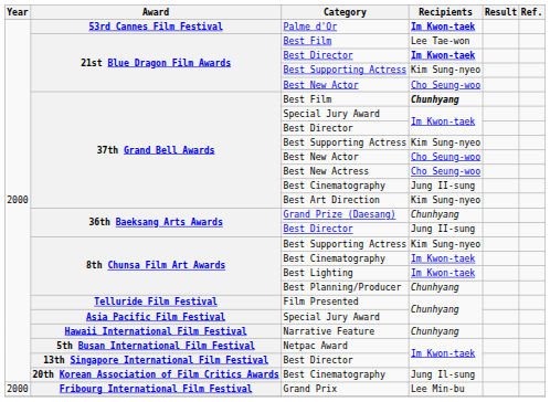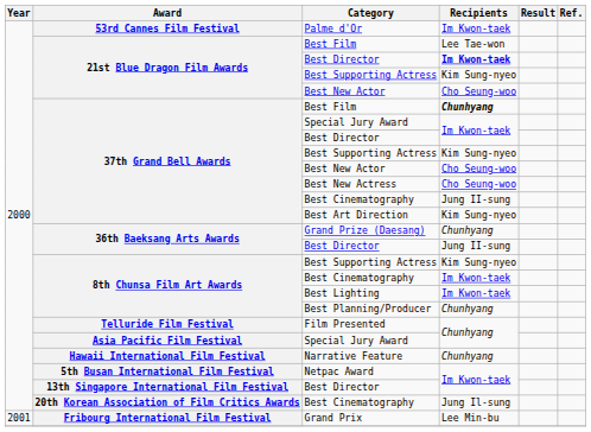 <table class="wikitable plainrowheaders sortable">
 <tr>
 <th scope="col">Year</th>
 <th scope="col">Award</th>
 <th scope="col">Category</th>
 <th scope="col">Recipients</th>
 <th scope="col">Result</th>
 <th scope="col">Ref.</th>
 </tr>
 <tr>
 <td rowspan="25" style="text-align:center;">2000</td>
 <th scope="row"><a href='#'>53rd Cannes Film Festival</a></th>
 <td><a href='#'>Palme d'Or</a></td>
-<td><strong><a href='#'>Im Kwon-taek</a></strong></td>
+<td><a href='#'>Im Kwon-taek</a></td>
 <td></td>
 <td></td>
 </tr>
 <tr>
 <th rowspan="4" scope="row">21st <a href='#'>Blue Dragon Film Awards</a></th>
 <td><a href='#'>Best Film</a></td>
 <td>Lee Tae-won</td>
 <td></td>
 <td></td>
 </tr>
 <tr>
 <td><a href='#'>Best Director</a></td>
 <td><strong><a href='#'>Im Kwon-taek</a></strong></td>
 <td></td>
 <td></td>
 </tr>
 <tr>
 <td><a href='#'>Best Supporting Actress</a></td>
 <td>Kim Sung-nyeo</td>
 <td></td>
 <td></td>
 </tr>
 <tr>
 <td><a href='#'>Best New Actor</a></td>
 <td><a href='#'>Cho Seung-woo</a></td>
 <td></td>
 <td></td>
 </tr>
 <tr>
 <th rowspan="8" scope="row">37th <a href='#'>Grand Bell Awards</a></th>
 <td>Best Film</td>
 <td><strong><em>Chunhyang</em></strong></td>
 <td></td>
 <td></td>
 </tr>
 <tr>
 <td>Special Jury Award</td>
 <td rowspan="2"><a href='#'>Im Kwon-taek</a></td>
 <td></td>
 <td></td>
 </tr>
 <tr>
 <td>Best Director</td>
 <td></td>
 <td></td>
 </tr>
 <tr>
 <td>Best Supporting Actress</td>
 <td>Kim Sung-nyeo</td>
 <td></td>
 <td></td>
 </tr>
 <tr>
 <td>Best New Actor</td>
 <td><a href='#'>Cho Seung-woo</a></td>
 <td></td>
 <td></td>
 </tr>
 <tr>
 <td>Best New Actress</td>
 <td><a href='#'>Cho Seung-woo</a></td>
 <td></td>
 <td></td>
 </tr>
 <tr>
 <td>Best Cinematography</td>
 <td>Jung II-sung</td>
 <td></td>
 <td></td>
 </tr>
 <tr>
 <td>Best Art Direction</td>
 <td>Kim Sung-nyeo</td>
 <td></td>
 <td></td>
 </tr>
 <tr>
 <th rowspan="2" scope="row">36th <a href='#'>Baeksang Arts Awards</a></th>
 <td><a href='#'>Grand Prize (Daesang)</a></td>
 <td><em>Chunhyang</em></td>
 <td></td>
 <td></td>
 </tr>
 <tr>
 <td><a href='#'>Best Director</a></td>
 <td>Jung II-sung</td>
 <td></td>
 <td></td>
 </tr>
 <tr>
 <th rowspan="4" scope="row">8th <a href='#'>Chunsa Film Art Awards</a></th>
 <td>Best Supporting Actress</td>
 <td>Kim Sung-nyeo</td>
 <td></td>
 <td></td>
 </tr>
 <tr>
 <td>Best Cinematography</td>
 <td><a href='#'>Im Kwon-taek</a></td>
 <td></td>
 <td></td>
 </tr>
 <tr>
 <td>Best Lighting</td>
 <td><a href='#'>Im Kwon-taek</a></td>
 <td></td>
 <td></td>
 </tr>
 <tr>
 <td>Best Planning/Producer</td>
 <td><em>Chunhyang</em></td>
 <td></td>
 <td></td>
 </tr>
 <tr>
 <th scope="row"><a href='#'>Telluride Film Festival</a></th>
 <td>Film Presented</td>
 <td rowspan=2><em>Chunhyang</em></td>
 <td></td>
 <td></td>
 </tr>
 <tr>
 <th scope="row"><a href='#'>Asia Pacific Film Festival</a></th>
 <td>Special Jury Award</td>
 <td></td>
 <td></td>
 </tr>
 <tr>
 <th scope="row"><a href='#'>Hawaii International Film Festival</a></th>
 <td>Narrative Feature</td>
 <td><em>Chunhyang</em></td>
 <td></td>
 <td></td>
 </tr>
 <tr>
 <th scope="row">5th <a href='#'>Busan International Film Festival</a></th>
 <td>Netpac Award</td>
 <td rowspan=2><a href='#'>Im Kwon-taek</a></td>
 <td></td>
 <td></td>
 </tr>
 <tr>
 <th scope="row">13th <a href='#'>Singapore International Film Festival</a></th>
 <td>Best Director</td>
 <td></td>
 <td></td>
 </tr>
 <tr>
 <th scope="row">20th <a href='#'>Korean Association of Film Critics Awards</a></th>
 <td>Best Cinematography</td>
 <td>Jung Il-sung</td>
 <td></td>
 <td></td>
 </tr>
 <tr>
-<td style="text-align:center;">2000</td>
+<td style="text-align:center;">2001</td>
 <th scope="row"><a href='#'>Fribourg International Film Festival</a></th>
 <td>Grand Prix</td>
 <td>Lee Min-bu</td>
 <td></td>
 <td></td>
 </tr>
 <tr>
 </tr>
 </table>
